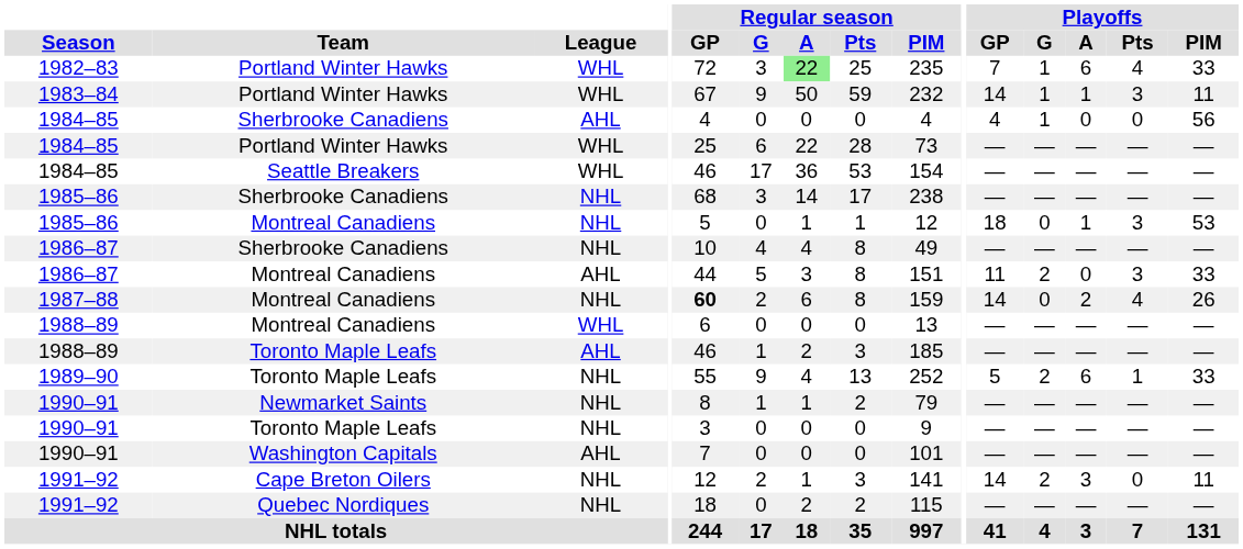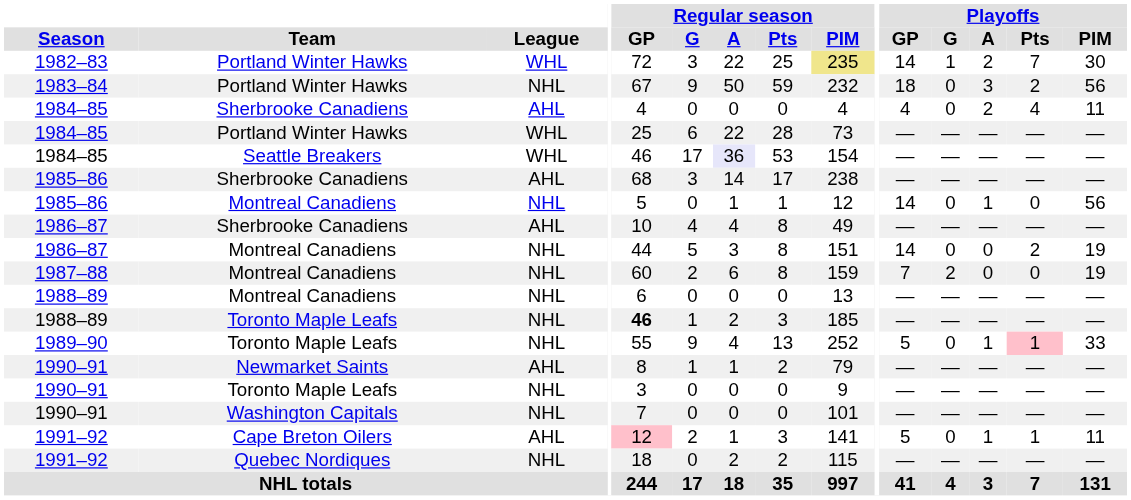 <table border="0" cellpadding="1" cellspacing="0" style="text-align:center; width:60em">
 <tr bgcolor="#e0e0e0">
 <th colspan="3" bgcolor="#ffffff"></th>
 <th rowspan="100" bgcolor="#ffffff"></th>
 <th colspan="5"><a href='#'>Regular season</a></th>
 <th rowspan="100" bgcolor="#ffffff"></th>
 <th colspan="5"><a href='#'>Playoffs</a></th>
 </tr>
 <tr bgcolor="#e0e0e0">
 <th><a href='#'>Season</a></th>
 <th>Team</th>
 <th>League</th>
 <th>GP</th>
 <th><a href='#'>G</a></th>
 <th><a href='#'>A</a></th>
 <th><a href='#'>Pts</a></th>
 <th><a href='#'>PIM</a></th>
 <th>GP</th>
 <th>G</th>
 <th>A</th>
 <th>Pts</th>
 <th>PIM</th>
 </tr>
 <tr>
 <td><a href='#'>1982–83</a></td>
 <td><a href='#'>Portland Winter Hawks</a></td>
 <td><a href='#'>WHL</a></td>
 <td>72</td>
 <td>3</td>
-<td style="background: lightgreen;">22</td>
+<td>22</td>
 <td>25</td>
-<td>235</td>
+<td style="background: khaki;">235</td>
+<td>14</td>
+<td>1</td>
+<td>2</td>
 <td>7</td>
-<td>1</td>
-<td>6</td>
-<td>4</td>
-<td>33</td>
+<td>30</td>
 </tr>
 <tr bgcolor="#f0f0f0">
 <td><a href='#'>1983–84</a></td>
 <td>Portland Winter Hawks</td>
-<td>WHL</td>
+<td>NHL</td>
 <td>67</td>
 <td>9</td>
 <td>50</td>
 <td>59</td>
 <td>232</td>
-<td>14</td>
-<td>1</td>
-<td>1</td>
+<td>18</td>
+<td>0</td>
 <td>3</td>
-<td>11</td>
+<td>2</td>
+<td>56</td>
 </tr>
 <tr>
 <td><a href='#'>1984–85</a></td>
 <td><a href='#'>Sherbrooke Canadiens</a></td>
 <td><a href='#'>AHL</a></td>
 <td>4</td>
 <td>0</td>
 <td>0</td>
 <td>0</td>
 <td>4</td>
 <td>4</td>
-<td>1</td>
 <td>0</td>
-<td>0</td>
-<td>56</td>
+<td>2</td>
+<td>4</td>
+<td>11</td>
 </tr>
 <tr bgcolor="#f0f0f0">
 <td><a href='#'>1984–85</a></td>
 <td>Portland Winter Hawks</td>
 <td>WHL</td>
 <td>25</td>
 <td>6</td>
 <td>22</td>
 <td>28</td>
 <td>73</td>
 <td>—</td>
 <td>—</td>
 <td>—</td>
 <td>—</td>
 <td>—</td>
 </tr>
 <tr>
 <td>1984–85</td>
 <td><a href='#'>Seattle Breakers</a></td>
 <td>WHL</td>
 <td>46</td>
 <td>17</td>
-<td>36</td>
+<td style="background: lavender;">36</td>
 <td>53</td>
 <td>154</td>
 <td>—</td>
 <td>—</td>
 <td>—</td>
 <td>—</td>
 <td>—</td>
 </tr>
 <tr bgcolor="#f0f0f0">
 <td><a href='#'>1985–86</a></td>
 <td>Sherbrooke Canadiens</td>
-<td><a href='#'>NHL</a></td>
+<td>AHL</td>
 <td>68</td>
 <td>3</td>
 <td>14</td>
 <td>17</td>
 <td>238</td>
 <td>—</td>
 <td>—</td>
 <td>—</td>
 <td>—</td>
 <td>—</td>
 </tr>
 <tr>
 <td><a href='#'>1985–86</a></td>
 <td><a href='#'>Montreal Canadiens</a></td>
 <td><a href='#'>NHL</a></td>
 <td>5</td>
 <td>0</td>
 <td>1</td>
 <td>1</td>
 <td>12</td>
-<td>18</td>
+<td>14</td>
 <td>0</td>
 <td>1</td>
-<td>3</td>
-<td>53</td>
+<td>0</td>
+<td>56</td>
 </tr>
 <tr bgcolor="#f0f0f0">
 <td><a href='#'>1986–87</a></td>
 <td>Sherbrooke Canadiens</td>
-<td>NHL</td>
+<td>AHL</td>
 <td>10</td>
 <td>4</td>
 <td>4</td>
 <td>8</td>
 <td>49</td>
 <td>—</td>
 <td>—</td>
 <td>—</td>
 <td>—</td>
 <td>—</td>
 </tr>
 <tr>
 <td><a href='#'>1986–87</a></td>
 <td>Montreal Canadiens</td>
-<td>AHL</td>
+<td>NHL</td>
 <td>44</td>
 <td>5</td>
 <td>3</td>
 <td>8</td>
 <td>151</td>
-<td>11</td>
+<td>14</td>
+<td>0</td>
+<td>0</td>
 <td>2</td>
-<td>0</td>
-<td>3</td>
-<td>33</td>
+<td>19</td>
 </tr>
 <tr bgcolor="#f0f0f0">
 <td><a href='#'>1987–88</a></td>
 <td>Montreal Canadiens</td>
 <td>NHL</td>
-<td><strong>60</strong></td>
+<td>60</td>
 <td>2</td>
 <td>6</td>
 <td>8</td>
 <td>159</td>
-<td>14</td>
+<td>7</td>
+<td>2</td>
 <td>0</td>
-<td>2</td>
-<td>4</td>
-<td>26</td>
+<td>0</td>
+<td>19</td>
 </tr>
 <tr>
 <td><a href='#'>1988–89</a></td>
 <td>Montreal Canadiens</td>
-<td><a href='#'>WHL</a></td>
+<td>NHL</td>
 <td>6</td>
 <td>0</td>
 <td>0</td>
 <td>0</td>
 <td>13</td>
 <td>—</td>
 <td>—</td>
 <td>—</td>
 <td>—</td>
 <td>—</td>
 </tr>
 <tr bgcolor="#f0f0f0">
 <td>1988–89</td>
 <td><a href='#'>Toronto Maple Leafs</a></td>
-<td><a href='#'>AHL</a></td>
-<td>46</td>
+<td>NHL</td>
+<td><strong>46</strong></td>
 <td>1</td>
 <td>2</td>
 <td>3</td>
 <td>185</td>
 <td>—</td>
 <td>—</td>
 <td>—</td>
 <td>—</td>
 <td>—</td>
 </tr>
 <tr>
 <td><a href='#'>1989–90</a></td>
 <td>Toronto Maple Leafs</td>
 <td>NHL</td>
 <td>55</td>
 <td>9</td>
 <td>4</td>
 <td>13</td>
 <td>252</td>
 <td>5</td>
-<td>2</td>
-<td>6</td>
+<td>0</td>
 <td>1</td>
+<td style="background: pink;">1</td>
 <td>33</td>
 </tr>
 <tr bgcolor="#f0f0f0">
 <td><a href='#'>1990–91</a></td>
 <td><a href='#'>Newmarket Saints</a></td>
-<td>NHL</td>
+<td>AHL</td>
 <td>8</td>
 <td>1</td>
 <td>1</td>
 <td>2</td>
 <td>79</td>
 <td>—</td>
 <td>—</td>
 <td>—</td>
 <td>—</td>
 <td>—</td>
 </tr>
 <tr>
 <td><a href='#'>1990–91</a></td>
 <td>Toronto Maple Leafs</td>
 <td>NHL</td>
 <td>3</td>
 <td>0</td>
 <td>0</td>
 <td>0</td>
 <td>9</td>
 <td>—</td>
 <td>—</td>
 <td>—</td>
 <td>—</td>
 <td>—</td>
 </tr>
 <tr bgcolor="#f0f0f0">
 <td>1990–91</td>
 <td><a href='#'>Washington Capitals</a></td>
-<td>AHL</td>
+<td>NHL</td>
 <td>7</td>
 <td>0</td>
 <td>0</td>
 <td>0</td>
 <td>101</td>
 <td>—</td>
 <td>—</td>
 <td>—</td>
 <td>—</td>
 <td>—</td>
 </tr>
 <tr>
 <td><a href='#'>1991–92</a></td>
 <td><a href='#'>Cape Breton Oilers</a></td>
-<td>NHL</td>
-<td>12</td>
+<td>AHL</td>
+<td style="background: pink;">12</td>
 <td>2</td>
 <td>1</td>
 <td>3</td>
 <td>141</td>
-<td>14</td>
-<td>2</td>
-<td>3</td>
+<td>5</td>
 <td>0</td>
+<td>1</td>
+<td>1</td>
 <td>11</td>
 </tr>
 <tr bgcolor="#f0f0f0">
 <td><a href='#'>1991–92</a></td>
 <td><a href='#'>Quebec Nordiques</a></td>
 <td>NHL</td>
 <td>18</td>
 <td>0</td>
 <td>2</td>
 <td>2</td>
 <td>115</td>
 <td>—</td>
 <td>—</td>
 <td>—</td>
 <td>—</td>
 <td>—</td>
 </tr>
 <tr bgcolor="#e0e0e0">
 <th colspan="3">NHL totals</th>
 <th>244</th>
 <th>17</th>
 <th>18</th>
 <th>35</th>
 <th>997</th>
 <th>41</th>
 <th>4</th>
 <th>3</th>
 <th>7</th>
 <th>131</th>
 </tr>
 </table>
